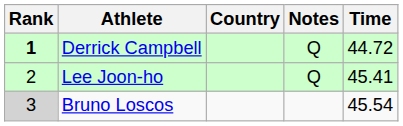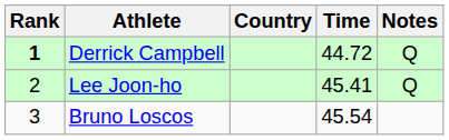 <table class="wikitable" style="text-align:center">
 <tr>
 <th>Rank</th>
 <th>Athlete</th>
 <th>Country</th>
+<th>Time</th>
 <th>Notes</th>
-<th>Time</th>
 </tr>
 <tr bgcolor=ccffcc>
 <td><strong>1</strong></td>
 <td align=left><a href='#'>Derrick Campbell</a></td>
 <td align=left></td>
+<td>44.72</td>
 <td>Q</td>
-<td>44.72</td>
 </tr>
 <tr bgcolor=ccffcc>
 <td>2</td>
 <td align=left><a href='#'>Lee Joon-ho</a></td>
 <td align=left></td>
+<td>45.41</td>
 <td>Q</td>
-<td>45.41</td>
 </tr>
 <tr>
-<td style="background: lightgrey;">3</td>
+<td>3</td>
 <td align=left><a href='#'>Bruno Loscos</a></td>
 <td align=left></td>
+<td>45.54</td>
 <td></td>
-<td>45.54</td>
 </tr>
 </table>
